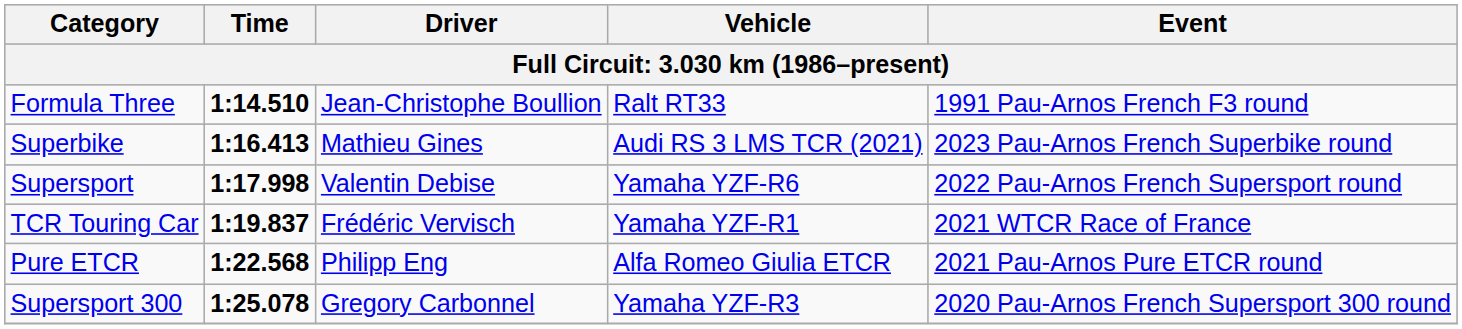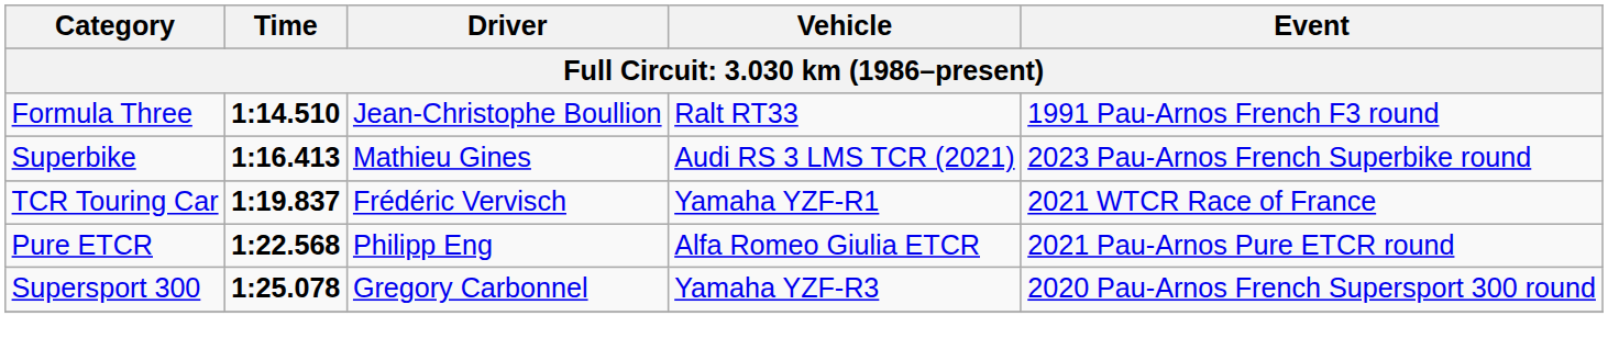 <table class="wikitable">
 <tr>
 <th>Category</th>
 <th>Time</th>
 <th>Driver</th>
 <th>Vehicle</th>
 <th>Event</th>
 </tr>
 <tr>
 <th colspan=5>Full Circuit: 3.030 km (1986–present)</th>
 </tr>
 <tr>
 <td><a href='#'>Formula Three</a></td>
 <td><strong>1:14.510</strong></td>
 <td><a href='#'>Jean-Christophe Boullion</a></td>
 <td><a href='#'>Ralt RT33</a></td>
 <td><a href='#'>1991 Pau-Arnos French F3 round</a></td>
 </tr>
 <tr>
 <td><a href='#'>Superbike</a></td>
 <td><strong>1:16.413</strong></td>
 <td><a href='#'>Mathieu Gines</a></td>
 <td><a href='#'>Audi RS 3 LMS TCR (2021)</a></td>
 <td><a href='#'>2023 Pau-Arnos French Superbike round</a></td>
 </tr>
 <tr>
-<td><a href='#'>Supersport</a></td>
-<td><strong>1:17.998</strong></td>
-<td><a href='#'>Valentin Debise</a></td>
-<td><a href='#'>Yamaha YZF-R6</a></td>
-<td><a href='#'>2022 Pau-Arnos French Supersport round</a></td>
-</tr>
-<tr>
 <td><a href='#'>TCR Touring Car</a></td>
 <td><strong>1:19.837</strong></td>
 <td><a href='#'>Frédéric Vervisch</a></td>
 <td><a href='#'>Yamaha YZF-R1</a></td>
 <td><a href='#'>2021 WTCR Race of France</a></td>
 </tr>
 <tr>
 <td><a href='#'>Pure ETCR</a></td>
 <td><strong>1:22.568</strong></td>
 <td><a href='#'>Philipp Eng</a></td>
 <td><a href='#'>Alfa Romeo Giulia ETCR</a></td>
 <td><a href='#'>2021 Pau-Arnos Pure ETCR round</a></td>
 </tr>
 <tr>
 <td><a href='#'>Supersport 300</a></td>
 <td><strong>1:25.078</strong></td>
 <td><a href='#'>Gregory Carbonnel</a></td>
 <td><a href='#'>Yamaha YZF-R3</a></td>
 <td><a href='#'>2020 Pau-Arnos French Supersport 300 round</a></td>
 </tr>
 <tr>
 </tr>
 </table>
